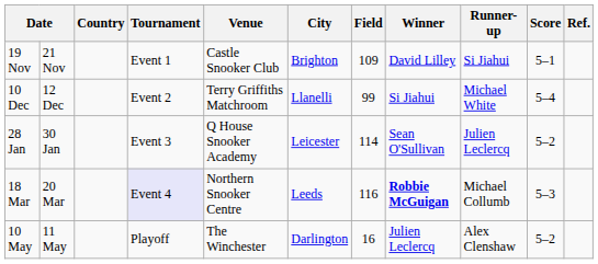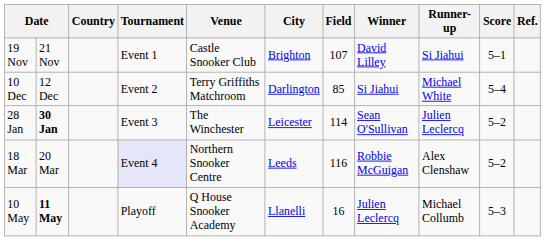 <table class="wikitable" style="font-size: 85%">
 <tr>
 <th colspan="2" style="width:100px; text-align:center;">Date</th>
 <th>Country</th>
 <th>Tournament</th>
 <th>Venue</th>
 <th>City</th>
 <th>Field</th>
 <th>Winner</th>
 <th>Runner-up</th>
 <th>Score</th>
 <th>Ref.</th>
 </tr>
 <tr>
 <td>19 Nov</td>
 <td>21 Nov</td>
 <td></td>
 <td>Event 1</td>
 <td>Castle Snooker Club</td>
 <td><a href='#'>Brighton</a></td>
-<td align=center>109</td>
+<td align=center>107</td>
 <td> <a href='#'>David Lilley</a></td>
 <td> <a href='#'>Si Jiahui</a></td>
 <td align=center>5–1</td>
 <td align=center></td>
 </tr>
 <tr>
 <td>10 Dec</td>
 <td>12 Dec</td>
 <td></td>
 <td>Event 2</td>
 <td>Terry Griffiths Matchroom</td>
-<td><a href='#'>Llanelli</a></td>
-<td align=center>99</td>
+<td><a href='#'>Darlington</a></td>
+<td align=center>85</td>
 <td> <a href='#'>Si Jiahui</a></td>
 <td> <a href='#'>Michael White</a></td>
 <td align=center>5–4</td>
 <td align=center></td>
 </tr>
 <tr>
 <td>28 Jan</td>
-<td>30 Jan</td>
+<td><strong>30 Jan</strong></td>
 <td></td>
 <td>Event 3</td>
-<td>Q House Snooker Academy</td>
+<td>The Winchester</td>
 <td><a href='#'>Leicester</a></td>
 <td align=center>114</td>
 <td> <a href='#'>Sean O'Sullivan</a></td>
 <td> <a href='#'>Julien Leclercq</a></td>
 <td align=center>5–2</td>
 <td align=center></td>
 </tr>
 <tr>
 <td>18 Mar</td>
 <td>20 Mar</td>
 <td></td>
 <td style="background: lavender;">Event 4</td>
 <td>Northern Snooker Centre</td>
 <td><a href='#'>Leeds</a></td>
 <td align=center>116</td>
-<td><strong> <a href='#'>Robbie McGuigan</a></strong></td>
+<td> <a href='#'>Robbie McGuigan</a></td>
+<td> Alex Clenshaw</td>
+<td align=center>5–2</td>
+<td align=center></td>
+</tr>
+<tr>
+<td>10 May</td>
+<td><strong>11 May</strong></td>
+<td></td>
+<td>Playoff</td>
+<td>Q House Snooker Academy</td>
+<td><a href='#'>Llanelli</a></td>
+<td align=center>16</td>
+<td> <a href='#'>Julien Leclercq</a></td>
 <td> Michael Collumb</td>
 <td align=center>5–3</td>
 <td align=center></td>
 </tr>
-<tr>
-<td>10 May</td>
-<td>11 May</td>
-<td></td>
-<td>Playoff</td>
-<td>The Winchester</td>
-<td><a href='#'>Darlington</a></td>
-<td align=center>16</td>
-<td> <a href='#'>Julien Leclercq</a></td>
-<td> Alex Clenshaw</td>
-<td align=center>5–2</td>
-<td align=center></td>
-</tr>
 </table>
